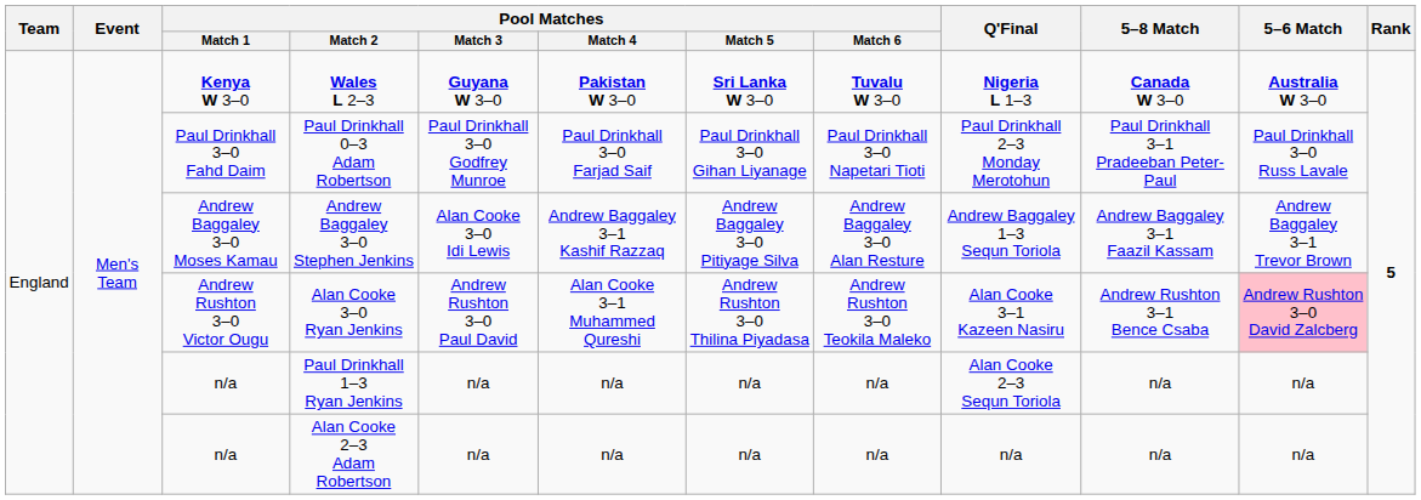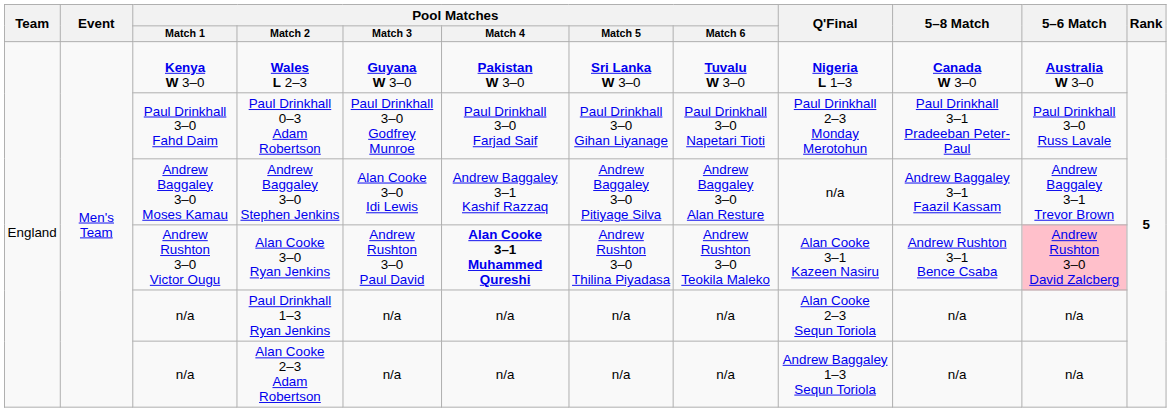 <table class=wikitable style="font-size:90%">
 <tr>
 <th rowspan="2">Team</th>
 <th rowspan="2">Event</th>
 <th colspan="6">Pool Matches</th>
 <th rowspan="2">Q'Final</th>
 <th rowspan="2">5–8 Match</th>
 <th rowspan="2">5–6 Match</th>
 <th rowspan="2">Rank</th>
 </tr>
 <tr>
 <th style="font-size:80%">Match 1</th>
 <th style="font-size:80%">Match 2</th>
 <th style="font-size:80%">Match 3</th>
 <th style="font-size:80%">Match 4</th>
 <th style="font-size:80%">Match 5</th>
 <th style="font-size:80%">Match 6</th>
 </tr>
 <tr>
 <td rowspan="6" align="center"><br>England</td>
 <td rowspan="6" align="center"><a href='#'>Men's Team</a></td>
 <td align="center"><br><strong><a href='#'>Kenya</a></strong><br> <strong>W</strong> 3–0</td>
 <td align="center"><br><strong><a href='#'>Wales</a></strong><br> <strong>L</strong> 2–3</td>
 <td align="center"><br><strong><a href='#'>Guyana</a></strong><br> <strong>W</strong> 3–0</td>
 <td align="center"><br><strong><a href='#'>Pakistan</a></strong><br> <strong>W</strong> 3–0</td>
 <td align="center"><br><strong><a href='#'>Sri Lanka</a></strong><br> <strong>W</strong> 3–0</td>
 <td align="center"><br><strong><a href='#'>Tuvalu</a></strong><br> <strong>W</strong> 3–0</td>
 <td align="center"><br><strong><a href='#'>Nigeria</a></strong><br> <strong>L</strong> 1–3</td>
 <td align="center"><br><strong><a href='#'>Canada</a></strong><br> <strong>W</strong> 3–0</td>
 <td align="center"><br><strong><a href='#'>Australia</a></strong><br> <strong>W</strong> 3–0</td>
 <td rowspan="6" align="center"><strong>5</strong></td>
 </tr>
 <tr>
 <td align="center"><a href='#'>Paul Drinkhall</a> <br>3–0<br><a href='#'>Fahd Daim</a></td>
 <td align="center"><a href='#'>Paul Drinkhall</a> <br>0–3<br><a href='#'>Adam Robertson</a></td>
 <td align="center"><a href='#'>Paul Drinkhall</a> <br>3–0<br><a href='#'>Godfrey Munroe</a></td>
 <td align="center"><a href='#'>Paul Drinkhall</a> <br>3–0<br><a href='#'>Farjad Saif</a></td>
 <td align="center"><a href='#'>Paul Drinkhall</a> <br>3–0<br><a href='#'>Gihan Liyanage</a></td>
 <td align="center"><a href='#'>Paul Drinkhall</a> <br>3–0<br><a href='#'>Napetari Tioti</a></td>
 <td align="center"><a href='#'>Paul Drinkhall</a> <br>2–3<br><a href='#'>Monday Merotohun</a></td>
 <td align="center"><a href='#'>Paul Drinkhall</a> <br>3–1<br><a href='#'>Pradeeban Peter-Paul</a></td>
 <td align="center"><a href='#'>Paul Drinkhall</a> <br>3–0<br><a href='#'>Russ Lavale</a></td>
 </tr>
 <tr>
 <td align="center"><a href='#'>Andrew Baggaley</a> <br>3–0<br><a href='#'>Moses Kamau</a></td>
 <td align="center"><a href='#'>Andrew Baggaley</a> <br>3–0<br><a href='#'>Stephen Jenkins</a></td>
 <td align="center"><a href='#'>Alan Cooke</a><br>3–0<br><a href='#'>Idi Lewis</a></td>
 <td align="center"><a href='#'>Andrew Baggaley</a> <br>3–1<br><a href='#'>Kashif Razzaq</a></td>
 <td align="center"><a href='#'>Andrew Baggaley</a> <br>3–0<br><a href='#'>Pitiyage Silva</a></td>
 <td align="center"><a href='#'>Andrew Baggaley</a> <br>3–0<br><a href='#'>Alan Resture</a></td>
-<td align="center"><a href='#'>Andrew Baggaley</a> <br>1–3<br><a href='#'>Sequn Toriola</a></td>
+<td align="center">n/a</td>
 <td align="center"><a href='#'>Andrew Baggaley</a> <br>3–1<br><a href='#'>Faazil Kassam</a></td>
 <td align="center"><a href='#'>Andrew Baggaley</a> <br>3–1<br><a href='#'>Trevor Brown</a></td>
 </tr>
 <tr>
 <td align="center"><a href='#'>Andrew Rushton</a> <br>3–0<br><a href='#'>Victor Ougu</a></td>
 <td align="center"><a href='#'>Alan Cooke</a> <br>3–0<br><a href='#'>Ryan Jenkins</a></td>
 <td align="center"><a href='#'>Andrew Rushton</a> <br>3–0<br><a href='#'>Paul David</a></td>
-<td align="center"><a href='#'>Alan Cooke</a><br>3–1<br><a href='#'>Muhammed Qureshi</a></td>
+<td align="center"><strong><a href='#'>Alan Cooke</a><br>3–1<br><a href='#'>Muhammed Qureshi</a></strong></td>
 <td align="center"><a href='#'>Andrew Rushton</a> <br>3–0<br><a href='#'>Thilina Piyadasa</a></td>
 <td align="center"><a href='#'>Andrew Rushton</a> <br>3–0<br><a href='#'>Teokila Maleko</a></td>
 <td align="center"><a href='#'>Alan Cooke</a><br>3–1<br><a href='#'>Kazeen Nasiru</a></td>
 <td align="center"><a href='#'>Andrew Rushton</a> <br>3–1<br><a href='#'>Bence Csaba</a></td>
 <td align="center" style="background: pink;"><a href='#'>Andrew Rushton</a> <br>3–0<br><a href='#'>David Zalcberg</a></td>
 </tr>
 <tr>
 <td align="center">n/a</td>
 <td align="center"><a href='#'>Paul Drinkhall</a><br>1–3<br><a href='#'>Ryan Jenkins</a></td>
 <td align="center">n/a</td>
 <td align="center">n/a</td>
 <td align="center">n/a</td>
 <td align="center">n/a</td>
 <td align="center"><a href='#'>Alan Cooke</a> <br>2–3<br><a href='#'>Sequn Toriola</a></td>
 <td align="center">n/a</td>
 <td align="center">n/a</td>
 </tr>
 <tr>
 <td align="center">n/a</td>
 <td align="center"><a href='#'>Alan Cooke</a><br>2–3<br><a href='#'>Adam Robertson</a></td>
 <td align="center">n/a</td>
 <td align="center">n/a</td>
 <td align="center">n/a</td>
 <td align="center">n/a</td>
-<td align="center">n/a</td>
+<td align="center"><a href='#'>Andrew Baggaley</a> <br>1–3<br><a href='#'>Sequn Toriola</a></td>
 <td align="center">n/a</td>
 <td align="center">n/a</td>
 </tr>
 </table>
